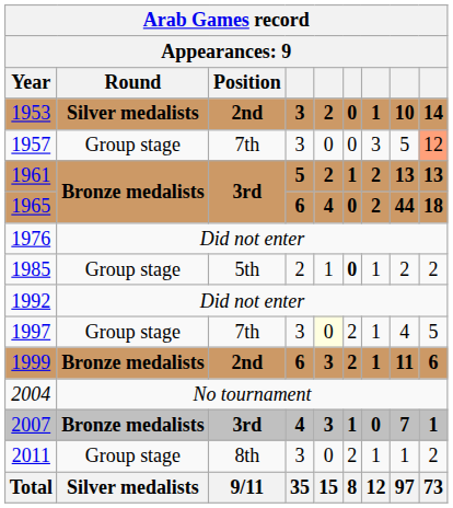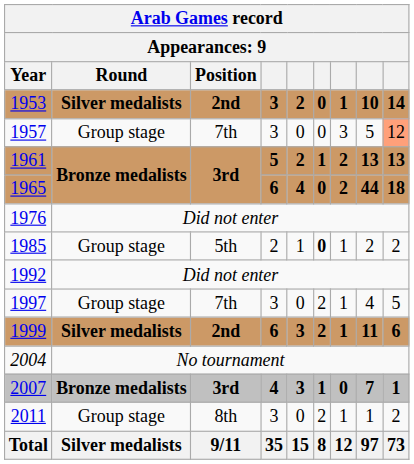 <table class="wikitable" style="text-align: center;">
 <tr>
 <th colspan=9><a href='#'>Arab Games</a> record</th>
 </tr>
 <tr>
 <th colspan=9>Appearances: 9</th>
 </tr>
 <tr>
 <th>Year</th>
 <th>Round</th>
 <th>Position</th>
 <th></th>
 <th></th>
 <th></th>
 <th></th>
 <th></th>
 <th></th>
 </tr>
 <tr style="background:#c96;">
 <td> <a href='#'>1953</a></td>
 <td><strong>Silver medalists</strong></td>
 <td><strong>2nd</strong></td>
 <td><strong>3</strong></td>
 <td><strong>2</strong></td>
 <td><strong>0</strong></td>
 <td><strong>1</strong></td>
 <td><strong>10</strong></td>
 <td><strong>14</strong></td>
 </tr>
 <tr>
 <td> <a href='#'>1957</a></td>
 <td>Group stage</td>
 <td>7th</td>
 <td>3</td>
 <td>0</td>
 <td>0</td>
 <td>3</td>
 <td>5</td>
 <td style="background: lightsalmon;">12</td>
 </tr>
 <tr style="background:#c96;">
 <td> <a href='#'>1961</a></td>
 <td rowspan=2><strong>Bronze medalists</strong></td>
 <td rowspan=2><strong>3rd</strong></td>
 <td><strong>5</strong></td>
 <td><strong>2</strong></td>
 <td><strong>1</strong></td>
 <td><strong>2</strong></td>
 <td><strong>13</strong></td>
 <td><strong>13</strong></td>
 </tr>
 <tr style="background:#c96;">
 <td> <a href='#'>1965</a></td>
 <td><strong>6</strong></td>
 <td><strong>4</strong></td>
 <td><strong>0</strong></td>
 <td><strong>2</strong></td>
 <td><strong>44</strong></td>
 <td><strong>18</strong></td>
 </tr>
 <tr>
 <td> <a href='#'>1976</a></td>
 <td colspan=8><em>Did not enter</em></td>
 </tr>
 <tr>
 <td> <a href='#'>1985</a></td>
 <td>Group stage</td>
 <td>5th</td>
 <td>2</td>
 <td>1</td>
 <td><strong>0</strong></td>
 <td>1</td>
 <td>2</td>
 <td>2</td>
 </tr>
 <tr>
 <td> <a href='#'>1992</a></td>
 <td colspan=8><em>Did not enter</em></td>
 </tr>
 <tr>
 <td> <a href='#'>1997</a></td>
 <td>Group stage</td>
 <td>7th</td>
 <td>3</td>
-<td style="background: lightyellow;">0</td>
+<td>0</td>
 <td>2</td>
 <td>1</td>
 <td>4</td>
 <td>5</td>
 </tr>
 <tr style="background:#c96;">
 <td> <a href='#'>1999</a></td>
-<td><strong>Bronze medalists</strong></td>
+<td><strong>Silver medalists</strong></td>
 <td><strong>2nd</strong></td>
 <td><strong>6</strong></td>
 <td><strong>3</strong></td>
 <td><strong>2</strong></td>
 <td><strong>1</strong></td>
 <td><strong>11</strong></td>
 <td><strong>6</strong></td>
 </tr>
 <tr>
 <td> <em>2004</em></td>
 <td colspan=8><em>No tournament</em></td>
 </tr>
 <tr style="background:silver;">
 <td> <a href='#'>2007</a></td>
 <td><strong>Bronze medalists</strong></td>
 <td><strong>3rd</strong></td>
 <td><strong>4</strong></td>
 <td><strong>3</strong></td>
 <td><strong>1</strong></td>
 <td><strong>0</strong></td>
 <td><strong>7</strong></td>
 <td><strong>1</strong></td>
 </tr>
 <tr>
 <td> <a href='#'>2011</a></td>
 <td>Group stage</td>
 <td>8th</td>
 <td>3</td>
 <td>0</td>
 <td>2</td>
 <td>1</td>
 <td>1</td>
 <td>2</td>
 </tr>
 <tr>
 <th>Total</th>
 <th>Silver medalists</th>
 <th>9/11</th>
 <th>35</th>
 <th>15</th>
 <th>8</th>
 <th>12</th>
 <th>97</th>
 <th>73</th>
 </tr>
 </table>
